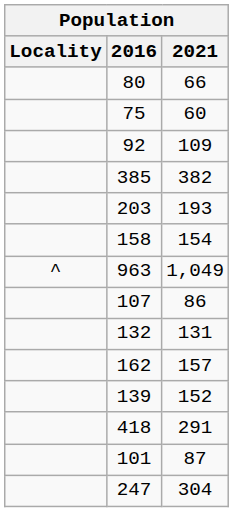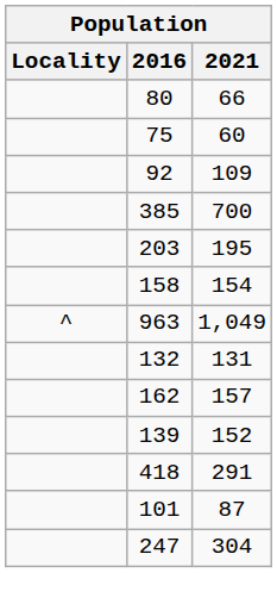 <table class="wikitable" style="text-align:center;">
 <tr>
 <th colspan="3" style="text-align:center;  font-weight:bold">Population</th>
 </tr>
 <tr>
 <th style="text-align:center; background:  font-weight:bold">Locality</th>
 <th style="text-align:center; background:  font-weight:bold"><strong>2016</strong></th>
 <th style="text-align:center; background:  font-weight:bold"><strong>2021</strong></th>
 </tr>
 <tr>
 <td></td>
 <td>80</td>
 <td>66</td>
 </tr>
 <tr>
 <td></td>
 <td>75</td>
 <td>60</td>
 </tr>
 <tr>
 <td></td>
 <td>92</td>
 <td>109</td>
 </tr>
 <tr>
 <td></td>
 <td>385</td>
-<td>382</td>
+<td>700</td>
 </tr>
 <tr>
 <td></td>
 <td>203</td>
-<td>193</td>
+<td>195</td>
 </tr>
 <tr>
 <td></td>
 <td>158</td>
 <td>154</td>
 </tr>
 <tr>
 <td>^</td>
 <td>963</td>
 <td>1,049</td>
-</tr>
-<tr>
-<td></td>
-<td>107</td>
-<td>86</td>
 </tr>
 <tr>
 <td></td>
 <td>132</td>
 <td>131</td>
 </tr>
 <tr>
 <td></td>
 <td>162</td>
 <td>157</td>
 </tr>
 <tr>
 <td></td>
 <td>139</td>
 <td>152</td>
 </tr>
 <tr>
 <td></td>
 <td>418</td>
 <td>291</td>
 </tr>
 <tr>
 <td></td>
 <td>101</td>
 <td>87</td>
 </tr>
 <tr>
 <td></td>
 <td>247</td>
 <td>304</td>
 </tr>
 </table>
